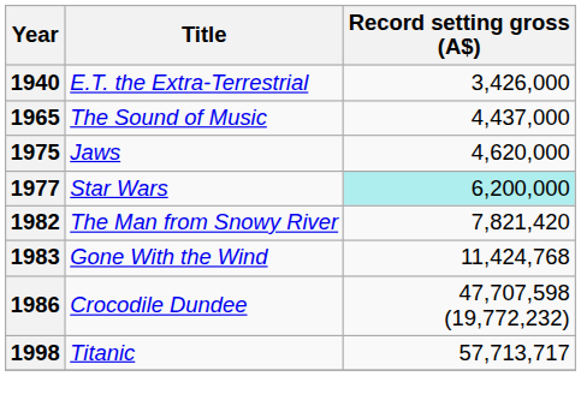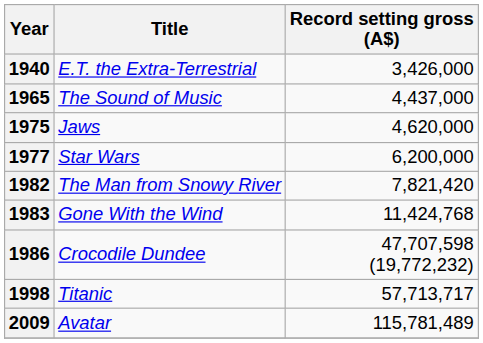 <table class="wikitable plainrowheaders">
 <tr>
 <th scope="col">Year</th>
 <th scope="col">Title</th>
 <th scope="col">Record setting gross<br>(A$)</th>
 </tr>
 <tr>
 <th scope="row">1940</th>
 <td><em><a href='#'>E.T. the Extra-Terrestrial</a></em></td>
 <td style="text-align:right;">3,426,000</td>
 </tr>
 <tr>
 <th scope="row">1965</th>
 <td><em><a href='#'>The Sound of Music</a></em></td>
 <td style="text-align:right;">4,437,000</td>
 </tr>
 <tr>
 <th scope="row">1975</th>
 <td><em><a href='#'>Jaws</a></em></td>
 <td style="text-align:right;">4,620,000</td>
 </tr>
 <tr>
 <th scope="row">1977</th>
 <td><em><a href='#'>Star Wars</a></em></td>
-<td style="background: paleturquoise; text-align:right;">6,200,000</td>
+<td style="text-align:right;">6,200,000</td>
 </tr>
 <tr>
 <th scope="row">1982</th>
 <td><em><a href='#'>The Man from Snowy River</a></em></td>
 <td style="text-align:right;">7,821,420</td>
 </tr>
 <tr>
 <th scope="row">1983</th>
 <td><em><a href='#'>Gone With the Wind</a></em></td>
 <td style="text-align:right;">11,424,768</td>
 </tr>
 <tr>
 <th scope="row">1986</th>
 <td><em><a href='#'>Crocodile Dundee</a></em></td>
 <td style="text-align:right;">47,707,598<br>(19,772,232)</td>
 </tr>
 <tr>
 <th scope="row">1998</th>
 <td><em><a href='#'>Titanic</a></em></td>
 <td style="text-align:right;">57,713,717</td>
 </tr>
+<tr>
+<th scope="row">2009</th>
+<td><em><a href='#'>Avatar</a></em></td>
+<td style="text-align:right;">115,781,489</td>
+</tr>
 <tr class="sortbottom" style="text-align:center; font-size:90%">
 </tr>
 </table>
